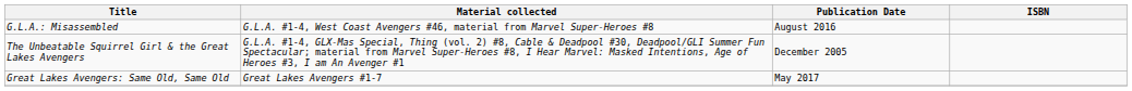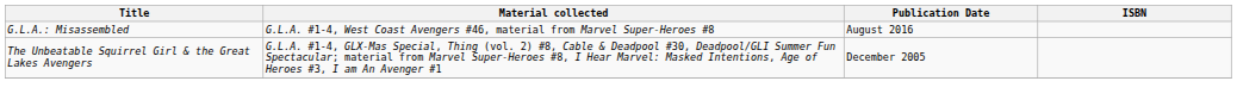 <table class="wikitable" width="100%">
 <tr>
 <th width=20%>Title</th>
 <th width=45%>Material collected</th>
 <th width=15%>Publication Date</th>
 <th width=15%>ISBN</th>
 </tr>
 <tr>
 <td><em>G.L.A.: Misassembled</em></td>
 <td><em>G.L.A.</em> #1-4, <em>West Coast Avengers</em> #46, material from <em>Marvel Super-Heroes</em> #8</td>
 <td>August 2016</td>
 <td></td>
 </tr>
 <tr>
 <td><em>The Unbeatable Squirrel Girl & the Great Lakes Avengers</em></td>
 <td><em>G.L.A.</em> #1-4, <em>GLX-Mas Special</em>, <em>Thing</em> (vol. 2) #8, <em>Cable & Deadpool</em> #30, <em>Deadpool/GLI Summer Fun Spectacular</em>; material from <em>Marvel Super-Heroes</em> #8, <em>I Hear Marvel: Masked Intentions</em>, <em>Age of Heroes</em> #3, <em>I am An Avenger</em> #1</td>
 <td>December 2005</td>
 <td></td>
 </tr>
 <tr>
-<td><em>Great Lakes Avengers: Same Old, Same Old</em></td>
-<td><em>Great Lakes Avengers</em> #1-7</td>
-<td>May 2017</td>
-<td></td>
-</tr>
-<tr>
 </tr>
 </table>
